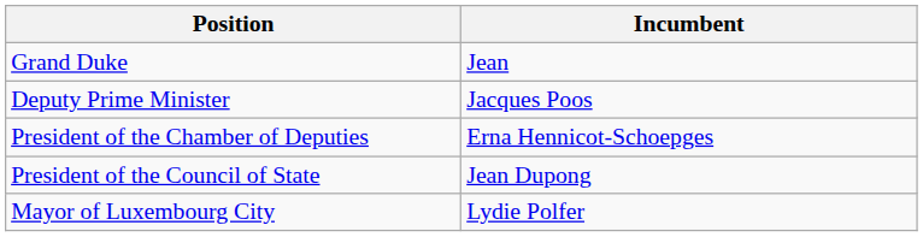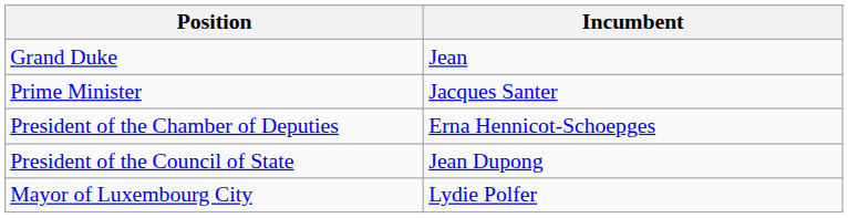 <table class="wikitable">
 <tr>
 <th width="300">Position</th>
 <th width="300">Incumbent</th>
 </tr>
 <tr>
 <td><a href='#'>Grand Duke</a></td>
 <td><a href='#'>Jean</a></td>
 </tr>
 <tr>
-<td><a href='#'>Deputy Prime Minister</a></td>
-<td><a href='#'>Jacques Poos</a></td>
+<td><a href='#'>Prime Minister</a></td>
+<td><a href='#'>Jacques Santer</a></td>
 </tr>
 <tr>
 <td><a href='#'>President of the Chamber of Deputies</a></td>
 <td><a href='#'>Erna Hennicot-Schoepges</a></td>
 </tr>
 <tr>
 <td><a href='#'>President of the Council of State</a></td>
 <td><a href='#'>Jean Dupong</a></td>
 </tr>
 <tr>
 <td><a href='#'>Mayor of Luxembourg City</a></td>
 <td><a href='#'>Lydie Polfer</a></td>
 </tr>
 </table>
